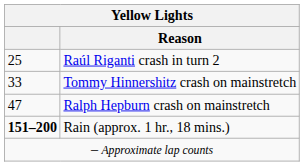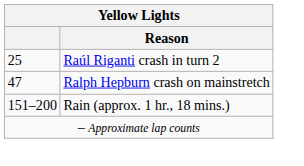 <table class="wikitable">
 <tr>
 <th colspan=2>Yellow Lights</th>
 </tr>
 <tr>
 <th></th>
 <th>Reason</th>
 </tr>
 <tr>
 <td>25</td>
 <td><a href='#'>Raúl Riganti</a> crash in turn 2</td>
 </tr>
 <tr>
-<td>33</td>
-<td><a href='#'>Tommy Hinnershitz</a> crash on mainstretch</td>
-</tr>
-<tr>
 <td>47</td>
 <td><a href='#'>Ralph Hepburn</a> crash on mainstretch</td>
 </tr>
 <tr>
-<td><strong>151–200</strong></td>
+<td>151–200</td>
 <td>Rain (approx. 1 hr., 18 mins.)</td>
 </tr>
 <tr>
 <td colspan=2 align=center> – <em><small>Approximate lap counts</small></em></td>
 </tr>
 </table>
